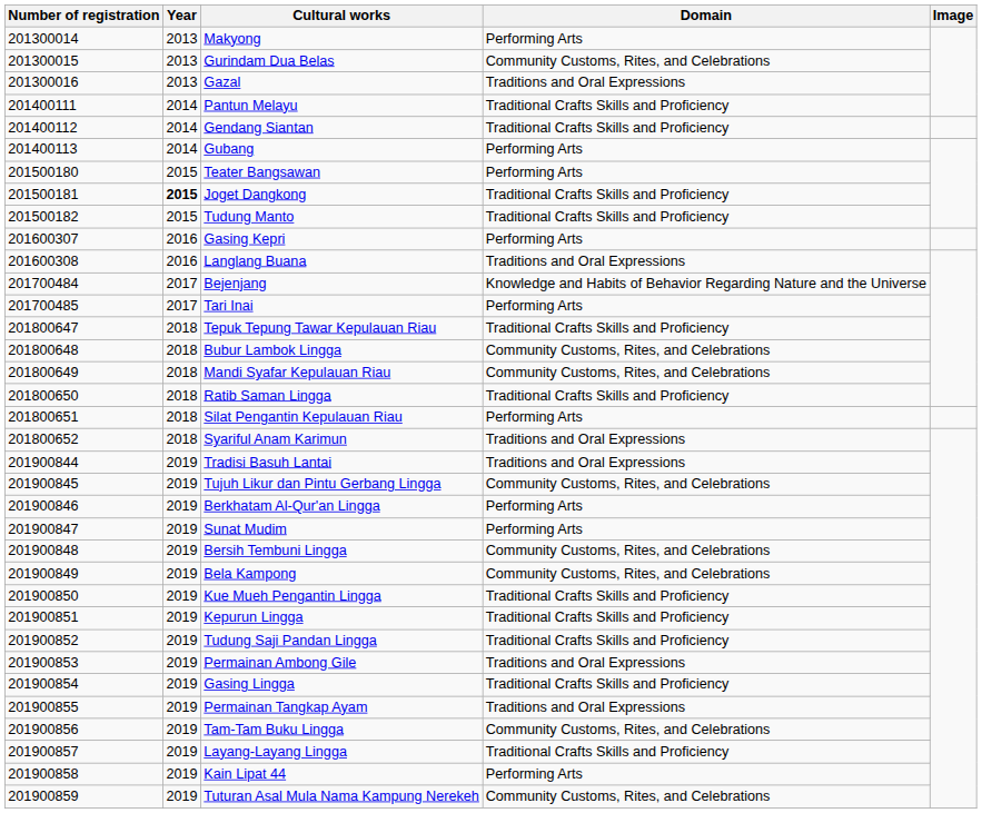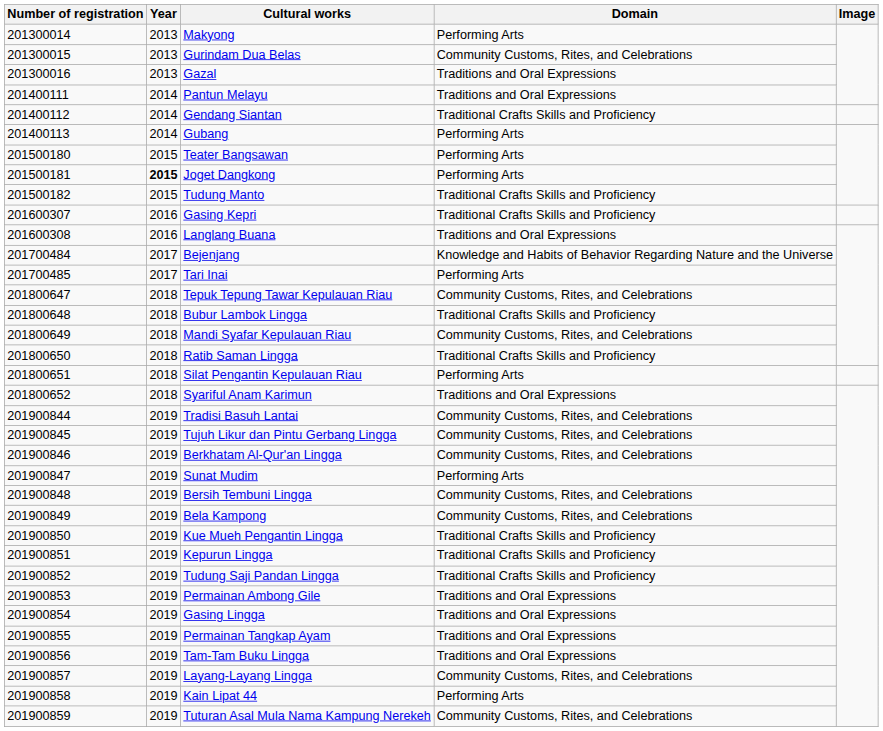 <table class = "wikitable sortable">
 <tr>
 <th>Number of registration</th>
 <th>Year</th>
 <th>Cultural works</th>
 <th>Domain</th>
 <th>Image</th>
 </tr>
 <tr>
 <td>201300014</td>
 <td>2013</td>
 <td><a href='#'>Makyong</a></td>
 <td>Performing Arts</td>
 </tr>
 <tr>
 <td>201300015</td>
 <td>2013</td>
 <td><a href='#'>Gurindam Dua Belas</a></td>
 <td>Community Customs, Rites, and Celebrations</td>
 </tr>
 <tr>
 <td>201300016</td>
 <td>2013</td>
 <td><a href='#'>Gazal</a></td>
 <td>Traditions and Oral Expressions</td>
 </tr>
 <tr>
 <td>201400111</td>
 <td>2014</td>
 <td><a href='#'>Pantun Melayu</a></td>
-<td>Traditional Crafts Skills and Proficiency</td>
+<td>Traditions and Oral Expressions</td>
 </tr>
 <tr>
 <td>201400112</td>
 <td>2014</td>
 <td><a href='#'>Gendang Siantan</a></td>
 <td>Traditional Crafts Skills and Proficiency</td>
 <td></td>
 </tr>
 <tr>
 <td>201400113</td>
 <td>2014</td>
 <td><a href='#'>Gubang</a></td>
 <td>Performing Arts</td>
 </tr>
 <tr>
 <td>201500180</td>
 <td>2015</td>
 <td><a href='#'>Teater Bangsawan</a></td>
 <td>Performing Arts</td>
 </tr>
 <tr>
 <td>201500181</td>
 <td><strong>2015</strong></td>
 <td><a href='#'>Joget Dangkong</a></td>
-<td>Traditional Crafts Skills and Proficiency</td>
+<td>Performing Arts</td>
 </tr>
 <tr>
 <td>201500182</td>
 <td>2015</td>
 <td><a href='#'>Tudung Manto</a></td>
 <td>Traditional Crafts Skills and Proficiency</td>
 </tr>
 <tr>
 <td>201600307</td>
 <td>2016</td>
 <td><a href='#'>Gasing Kepri</a></td>
-<td>Performing Arts</td>
+<td>Traditional Crafts Skills and Proficiency</td>
 <td></td>
 </tr>
 <tr>
 <td>201600308</td>
 <td>2016</td>
 <td><a href='#'>Langlang Buana</a></td>
 <td>Traditions and Oral Expressions</td>
 </tr>
 <tr>
 <td>201700484</td>
 <td>2017</td>
 <td><a href='#'>Bejenjang</a></td>
 <td>Knowledge and Habits of Behavior Regarding Nature and the Universe</td>
 </tr>
 <tr>
 <td>201700485</td>
 <td>2017</td>
 <td><a href='#'>Tari Inai</a></td>
 <td>Performing Arts</td>
 </tr>
 <tr>
 <td>201800647</td>
 <td>2018</td>
 <td><a href='#'>Tepuk Tepung Tawar Kepulauan Riau</a></td>
-<td>Traditional Crafts Skills and Proficiency</td>
+<td>Community Customs, Rites, and Celebrations</td>
 </tr>
 <tr>
 <td>201800648</td>
 <td>2018</td>
 <td><a href='#'>Bubur Lambok Lingga</a></td>
-<td>Community Customs, Rites, and Celebrations</td>
+<td>Traditional Crafts Skills and Proficiency</td>
 </tr>
 <tr>
 <td>201800649</td>
 <td>2018</td>
 <td><a href='#'>Mandi Syafar Kepulauan Riau</a></td>
 <td>Community Customs, Rites, and Celebrations</td>
 </tr>
 <tr>
 <td>201800650</td>
 <td>2018</td>
 <td><a href='#'>Ratib Saman Lingga</a></td>
 <td>Traditional Crafts Skills and Proficiency</td>
 </tr>
 <tr>
 <td>201800651</td>
 <td>2018</td>
 <td><a href='#'>Silat Pengantin Kepulauan Riau</a></td>
 <td>Performing Arts</td>
 <td></td>
 </tr>
 <tr>
 <td>201800652</td>
 <td>2018</td>
 <td><a href='#'>Syariful Anam Karimun</a></td>
 <td>Traditions and Oral Expressions</td>
 </tr>
 <tr>
 <td>201900844</td>
 <td>2019</td>
 <td><a href='#'>Tradisi Basuh Lantai</a></td>
-<td>Traditions and Oral Expressions</td>
+<td>Community Customs, Rites, and Celebrations</td>
 </tr>
 <tr>
 <td>201900845</td>
 <td>2019</td>
 <td><a href='#'>Tujuh Likur dan Pintu Gerbang Lingga</a></td>
 <td>Community Customs, Rites, and Celebrations</td>
 </tr>
 <tr>
 <td>201900846</td>
 <td>2019</td>
 <td><a href='#'>Berkhatam Al-Qur'an Lingga</a></td>
-<td>Performing Arts</td>
+<td>Community Customs, Rites, and Celebrations</td>
 </tr>
 <tr>
 <td>201900847</td>
 <td>2019</td>
 <td><a href='#'>Sunat Mudim</a></td>
 <td>Performing Arts</td>
 </tr>
 <tr>
 <td>201900848</td>
 <td>2019</td>
 <td><a href='#'>Bersih Tembuni Lingga</a></td>
 <td>Community Customs, Rites, and Celebrations</td>
 </tr>
 <tr>
 <td>201900849</td>
 <td>2019</td>
 <td><a href='#'>Bela Kampong</a></td>
 <td>Community Customs, Rites, and Celebrations</td>
 </tr>
 <tr>
 <td>201900850</td>
 <td>2019</td>
 <td><a href='#'>Kue Mueh Pengantin Lingga</a></td>
 <td>Traditional Crafts Skills and Proficiency</td>
 </tr>
 <tr>
 <td>201900851</td>
 <td>2019</td>
 <td><a href='#'>Kepurun Lingga</a></td>
 <td>Traditional Crafts Skills and Proficiency</td>
 </tr>
 <tr>
 <td>201900852</td>
 <td>2019</td>
 <td><a href='#'>Tudung Saji Pandan Lingga</a></td>
 <td>Traditional Crafts Skills and Proficiency</td>
 </tr>
 <tr>
 <td>201900853</td>
 <td>2019</td>
 <td><a href='#'>Permainan Ambong Gile</a></td>
 <td>Traditions and Oral Expressions</td>
 </tr>
 <tr>
 <td>201900854</td>
 <td>2019</td>
 <td><a href='#'>Gasing Lingga</a></td>
-<td>Traditional Crafts Skills and Proficiency</td>
+<td>Traditions and Oral Expressions</td>
 </tr>
 <tr>
 <td>201900855</td>
 <td>2019</td>
 <td><a href='#'>Permainan Tangkap Ayam</a></td>
 <td>Traditions and Oral Expressions</td>
 </tr>
 <tr>
 <td>201900856</td>
 <td>2019</td>
 <td><a href='#'>Tam-Tam Buku Lingga</a></td>
-<td>Community Customs, Rites, and Celebrations</td>
+<td>Traditions and Oral Expressions</td>
 </tr>
 <tr>
 <td>201900857</td>
 <td>2019</td>
 <td><a href='#'>Layang-Layang Lingga</a></td>
-<td>Traditional Crafts Skills and Proficiency</td>
+<td>Community Customs, Rites, and Celebrations</td>
 </tr>
 <tr>
 <td>201900858</td>
 <td>2019</td>
 <td><a href='#'>Kain Lipat 44</a></td>
 <td>Performing Arts</td>
 </tr>
 <tr>
 <td>201900859</td>
 <td>2019</td>
 <td><a href='#'>Tuturan Asal Mula Nama Kampung Nerekeh</a></td>
 <td>Community Customs, Rites, and Celebrations</td>
 </tr>
 </table>
